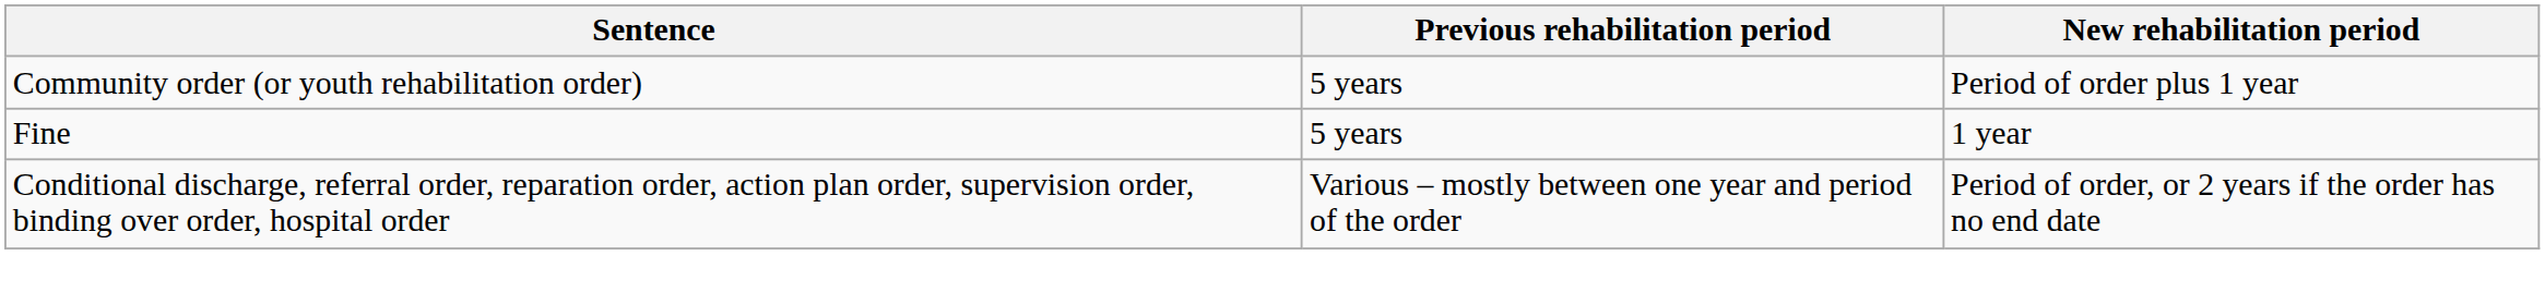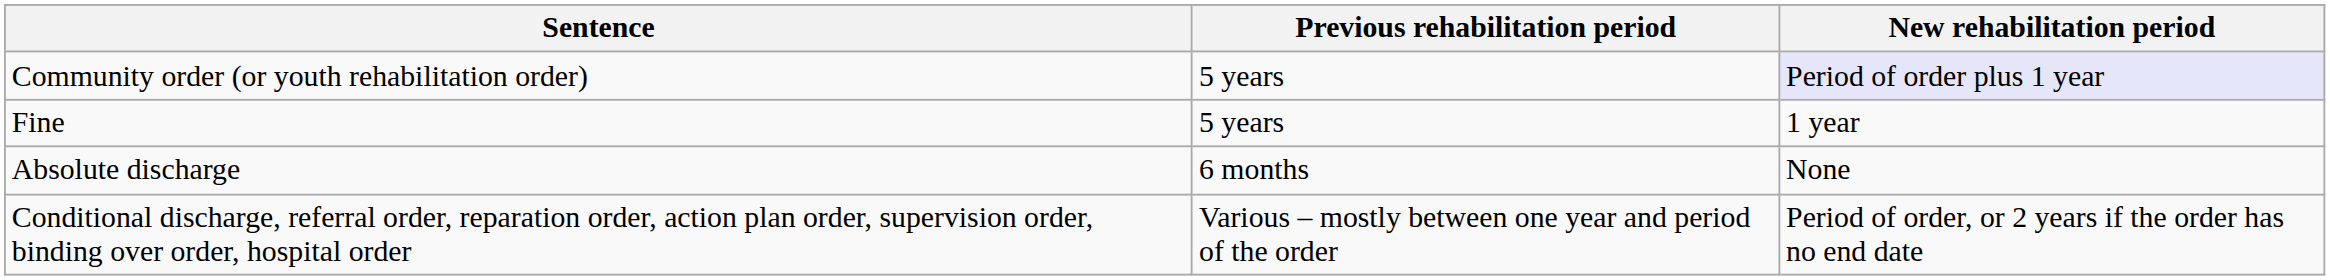 <table class="wikitable">
 <tr>
 <th>Sentence</th>
 <th>Previous rehabilitation period</th>
 <th>New rehabilitation period</th>
 </tr>
 <tr>
 <td>Community order (or youth rehabilitation order)</td>
 <td>5 years</td>
-<td>Period of order plus 1 year</td>
+<td style="background: lavender;">Period of order plus 1 year</td>
 </tr>
 <tr>
 <td>Fine</td>
 <td>5 years</td>
 <td>1 year</td>
 </tr>
 <tr>
+<td>Absolute discharge</td>
+<td>6 months</td>
+<td>None</td>
+</tr>
+<tr>
 <td>Conditional discharge, referral order, reparation order, action plan order, supervision order, binding over order, hospital order</td>
 <td>Various – mostly between one year and period of the order</td>
 <td>Period of order, or 2 years if the order has no end date</td>
 </tr>
 </table>
